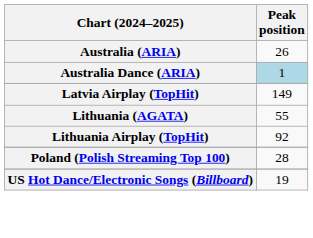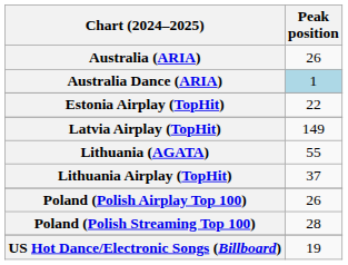 <table class="wikitable sortable plainrowheaders" style="text-align:center">
 <tr>
 <th scope="col">Chart (2024–2025)</th>
 <th scope="col">Peak<br>position</th>
 </tr>
 <tr>
 <th scope="row">Australia (<a href='#'>ARIA</a>)</th>
 <td>26</td>
 </tr>
 <tr>
 <th scope="row">Australia Dance (<a href='#'>ARIA</a>)</th>
 <td style="background: lightblue;">1</td>
 </tr>
 <tr>
 </tr>
 <tr>
 </tr>
 <tr>
 </tr>
 <tr>
 </tr>
 <tr>
+<th scope="row">Estonia Airplay (<a href='#'>TopHit</a>)</th>
+<td>22</td>
+</tr>
+<tr>
 </tr>
 <tr>
 </tr>
 <tr>
 <th scope="row">Latvia Airplay (<a href='#'>TopHit</a>)</th>
 <td>149</td>
 </tr>
 <tr>
 <th scope="row">Lithuania (<a href='#'>AGATA</a>)</th>
 <td>55</td>
 </tr>
 <tr>
 <th scope="row">Lithuania Airplay (<a href='#'>TopHit</a>)</th>
-<td>92</td>
+<td>37</td>
 </tr>
 <tr>
 </tr>
 <tr>
+</tr>
+<tr>
+<th scope="row">Poland (<a href='#'>Polish Airplay Top 100</a>)</th>
+<td>26</td>
 </tr>
 <tr>
 <th scope="row">Poland (<a href='#'>Polish Streaming Top 100</a>)</th>
 <td>28</td>
 </tr>
 <tr>
 </tr>
 <tr>
 </tr>
 <tr>
 </tr>
 <tr>
 </tr>
 <tr>
 <th scope="row">US <a href='#'>Hot Dance/Electronic Songs</a> (<em><a href='#'>Billboard</a></em>)</th>
 <td>19</td>
 </tr>
 </table>
